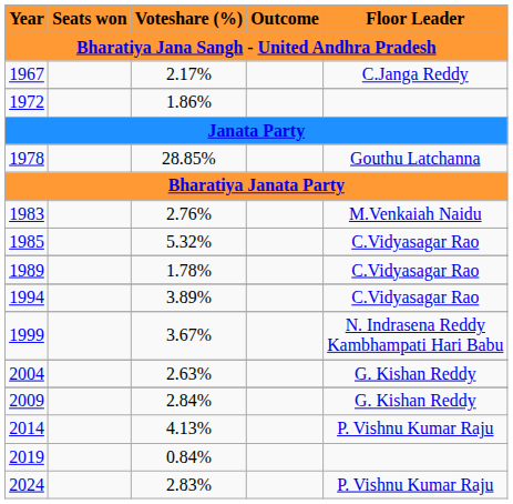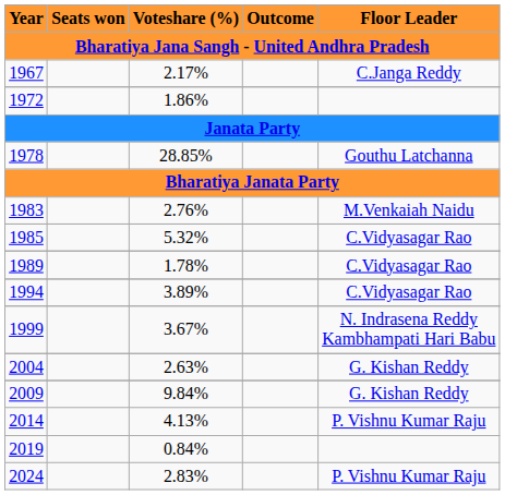 <table class="wikitable">
 <tr>
 <th style="background:#FF9933; color:black;">Year</th>
 <th style="background:#FF9933; color:black;">Seats won</th>
 <th style="background:#FF9933; color:black;">Voteshare (%)</th>
 <th style="background:#FF9933; color:black;">Outcome</th>
 <th style="background:#FF9933; color:black;">Floor Leader</th>
 </tr>
 <tr>
 <th colspan="5" style="background:#FF9933; color:black;" !><a href='#'>Bharatiya Jana Sangh</a> - <a href='#'>United Andhra Pradesh</a></th>
 </tr>
 <tr style="text-align:center;">
 <td><a href='#'>1967</a></td>
 <td></td>
 <td>2.17%</td>
 <td></td>
 <td><a href='#'>C.Janga Reddy</a></td>
 </tr>
 <tr>
 </tr>
 <tr style="text-align:center;">
 <td><a href='#'>1972</a></td>
 <td></td>
 <td>1.86%</td>
 <td></td>
 <td></td>
 </tr>
 <tr>
 <th colspan="5" style="background:#1E90FF; color:black;" !><a href='#'>Janata Party</a></th>
 </tr>
 <tr style="text-align:center;">
 <td><a href='#'>1978</a></td>
 <td></td>
 <td>28.85%</td>
 <td></td>
 <td><a href='#'>Gouthu Latchanna</a></td>
 </tr>
 <tr>
 <th colspan="5" style="background:#FF9933; color:black;" !><a href='#'>Bharatiya Janata Party</a></th>
 </tr>
 <tr style="text-align:center;">
 <td><a href='#'>1983</a></td>
 <td></td>
 <td>2.76%</td>
 <td></td>
 <td><a href='#'>M.Venkaiah Naidu</a></td>
 </tr>
 <tr>
 </tr>
 <tr style="text-align:center;">
 <td><a href='#'>1985</a></td>
 <td></td>
 <td>5.32%</td>
 <td></td>
 <td><a href='#'>C.Vidyasagar Rao</a></td>
 </tr>
 <tr>
 </tr>
 <tr style="text-align:center;">
 <td><a href='#'>1989</a></td>
 <td></td>
 <td>1.78%</td>
 <td></td>
 <td><a href='#'>C.Vidyasagar Rao</a></td>
 </tr>
 <tr>
 </tr>
 <tr style="text-align:center;">
 <td><a href='#'>1994</a></td>
 <td></td>
 <td>3.89%</td>
 <td></td>
 <td><a href='#'>C.Vidyasagar Rao</a></td>
 </tr>
 <tr>
 </tr>
 <tr style="text-align:center;">
 <td><a href='#'>1999</a></td>
 <td></td>
 <td>3.67%</td>
 <td></td>
 <td><a href='#'>N. Indrasena Reddy</a><br><a href='#'>Kambhampati Hari Babu</a></td>
 </tr>
 <tr>
 </tr>
 <tr style="text-align:center;">
 <td><a href='#'>2004</a></td>
 <td></td>
 <td>2.63%</td>
 <td></td>
 <td><a href='#'>G. Kishan Reddy</a></td>
 </tr>
 <tr>
 </tr>
 <tr style="text-align:center;">
 <td><a href='#'>2009</a></td>
 <td></td>
-<td>2.84%</td>
+<td>9.84%</td>
 <td></td>
 <td><a href='#'>G. Kishan Reddy</a></td>
 </tr>
 <tr style="text-align:center;">
 <td><a href='#'>2014</a></td>
 <td></td>
 <td>4.13%</td>
 <td></td>
 <td><a href='#'>P. Vishnu Kumar Raju</a></td>
 </tr>
 <tr style="text-align:center;">
 <td><a href='#'>2019</a></td>
 <td></td>
 <td>0.84%</td>
 <td></td>
 <td></td>
 </tr>
 <tr style="text-align:center;">
 <td><a href='#'>2024</a></td>
 <td></td>
 <td>2.83%</td>
 <td></td>
 <td><a href='#'>P. Vishnu Kumar Raju</a></td>
 </tr>
 </table>
